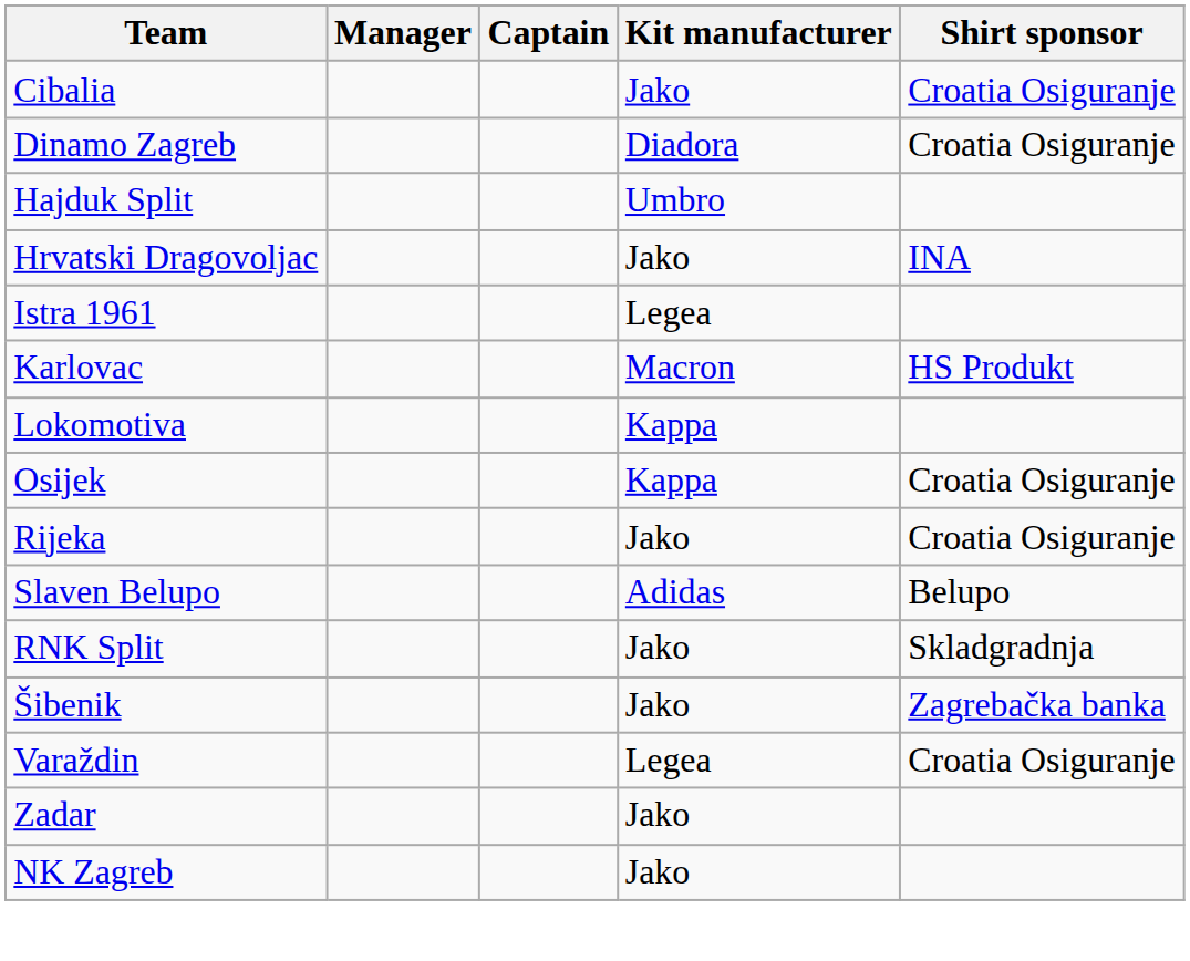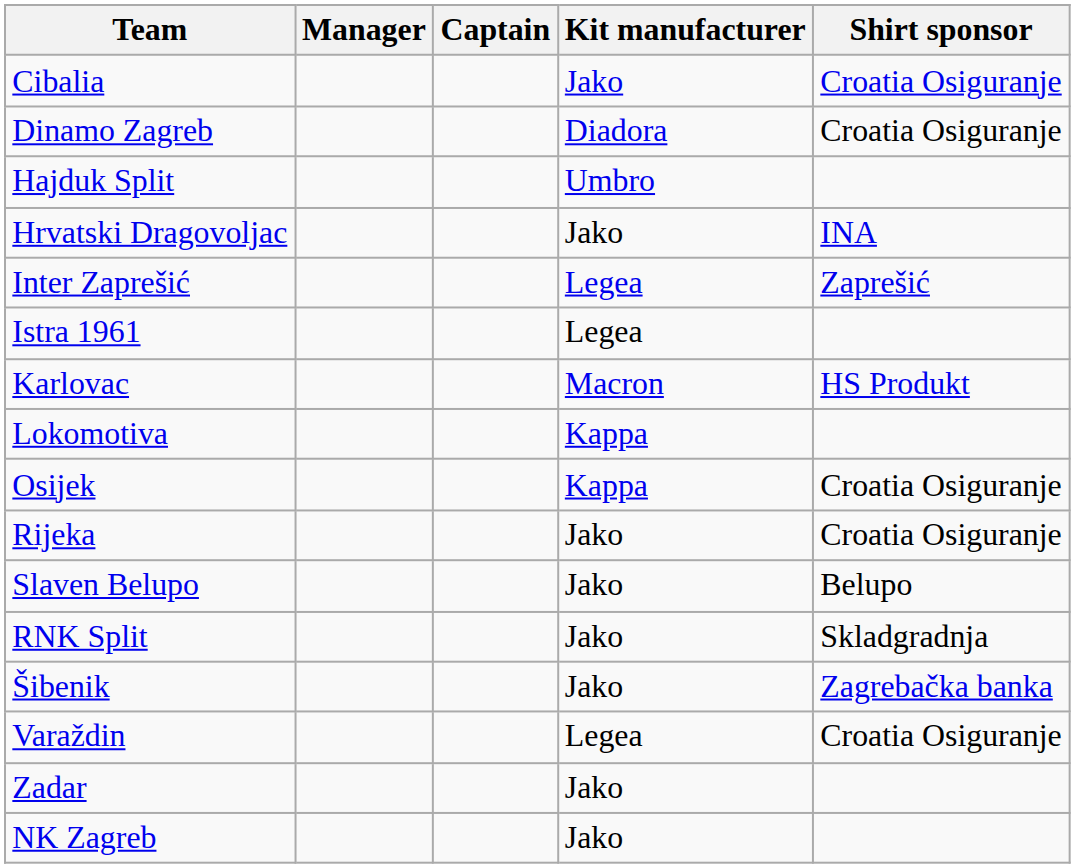 <table class="wikitable sortable" style="text-align: left;">
 <tr>
 <th>Team</th>
 <th>Manager</th>
 <th>Captain</th>
 <th>Kit manufacturer</th>
 <th>Shirt sponsor</th>
 </tr>
 <tr>
 <td><a href='#'>Cibalia</a></td>
 <td> </td>
 <td> </td>
 <td><a href='#'>Jako</a></td>
 <td><a href='#'>Croatia Osiguranje</a></td>
 </tr>
 <tr>
 <td><a href='#'>Dinamo Zagreb</a></td>
 <td> </td>
 <td> </td>
 <td><a href='#'>Diadora</a></td>
 <td>Croatia Osiguranje</td>
 </tr>
 <tr>
 <td><a href='#'>Hajduk Split</a></td>
 <td> </td>
 <td> </td>
 <td><a href='#'>Umbro</a></td>
 <td></td>
 </tr>
 <tr>
 <td><a href='#'>Hrvatski Dragovoljac</a></td>
 <td> </td>
 <td> </td>
 <td>Jako</td>
 <td><a href='#'>INA</a></td>
+</tr>
+<tr>
+<td><a href='#'>Inter Zaprešić</a></td>
+<td> </td>
+<td> </td>
+<td><a href='#'>Legea</a></td>
+<td><a href='#'>Zaprešić</a></td>
 </tr>
 <tr>
 <td><a href='#'>Istra 1961</a></td>
 <td> </td>
 <td> </td>
 <td>Legea</td>
 <td></td>
 </tr>
 <tr>
 <td><a href='#'>Karlovac</a></td>
 <td> </td>
 <td> </td>
 <td><a href='#'>Macron</a></td>
 <td><a href='#'>HS Produkt</a></td>
 </tr>
 <tr>
 <td><a href='#'>Lokomotiva</a></td>
 <td> </td>
 <td> </td>
 <td><a href='#'>Kappa</a></td>
 <td></td>
 </tr>
 <tr>
 <td><a href='#'>Osijek</a></td>
 <td> </td>
 <td> </td>
 <td><a href='#'>Kappa</a></td>
 <td>Croatia Osiguranje</td>
 </tr>
 <tr>
 <td><a href='#'>Rijeka</a></td>
 <td> </td>
 <td> </td>
 <td>Jako</td>
 <td>Croatia Osiguranje</td>
 </tr>
 <tr>
 <td><a href='#'>Slaven Belupo</a></td>
 <td> </td>
 <td> </td>
-<td><a href='#'>Adidas</a></td>
+<td>Jako</td>
 <td>Belupo</td>
 </tr>
 <tr>
 <td><a href='#'>RNK Split</a></td>
 <td> </td>
 <td> </td>
 <td>Jako</td>
 <td>Skladgradnja</td>
 </tr>
 <tr>
 <td><a href='#'>Šibenik</a></td>
 <td> </td>
 <td> </td>
 <td>Jako</td>
 <td><a href='#'>Zagrebačka banka</a></td>
 </tr>
 <tr>
 <td><a href='#'>Varaždin</a></td>
 <td> </td>
 <td> </td>
 <td>Legea</td>
 <td>Croatia Osiguranje</td>
 </tr>
 <tr>
 <td><a href='#'>Zadar</a></td>
 <td> </td>
 <td> </td>
 <td>Jako</td>
 <td></td>
 </tr>
 <tr>
 <td><a href='#'>NK Zagreb</a></td>
 <td> </td>
 <td> </td>
 <td>Jako</td>
 <td></td>
 </tr>
 </table>
